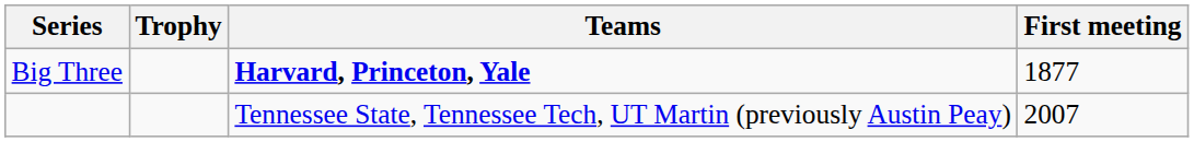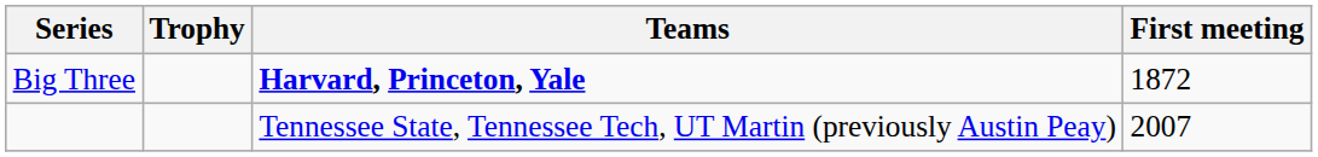 <table class="wikitable">
 <tr>
 <th>Series</th>
 <th>Trophy</th>
 <th>Teams</th>
 <th>First meeting</th>
 </tr>
 <tr>
 <td><a href='#'>Big Three</a></td>
 <td></td>
 <td><strong><a href='#'>Harvard</a>, <a href='#'>Princeton</a>, <a href='#'>Yale</a></strong></td>
-<td>1877</td>
+<td>1872</td>
 </tr>
 <tr>
 <td></td>
 <td></td>
 <td><a href='#'>Tennessee State</a>, <a href='#'>Tennessee Tech</a>, <a href='#'>UT Martin</a> (previously <a href='#'>Austin Peay</a>)</td>
 <td>2007</td>
 </tr>
 </table>
